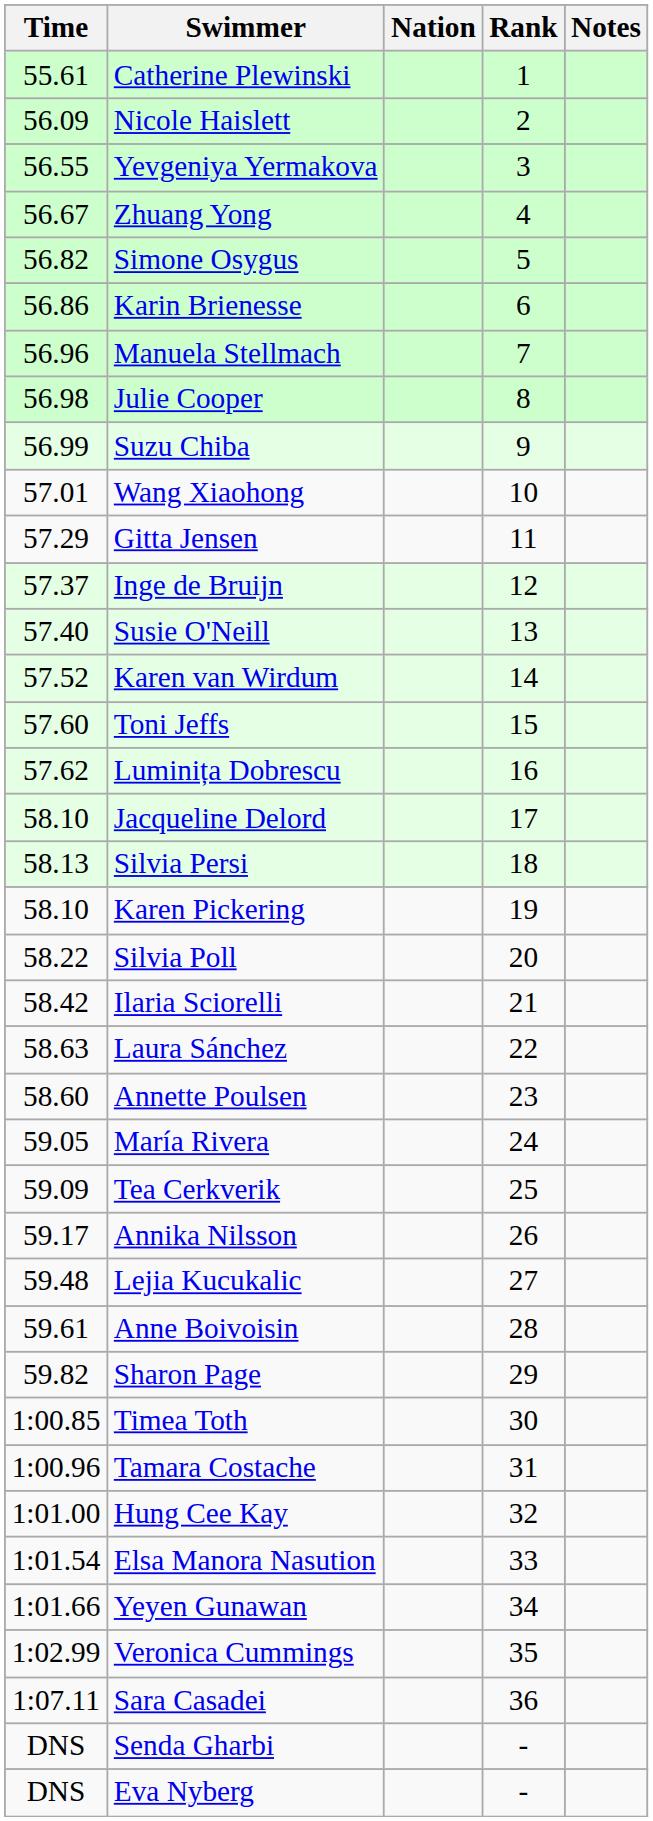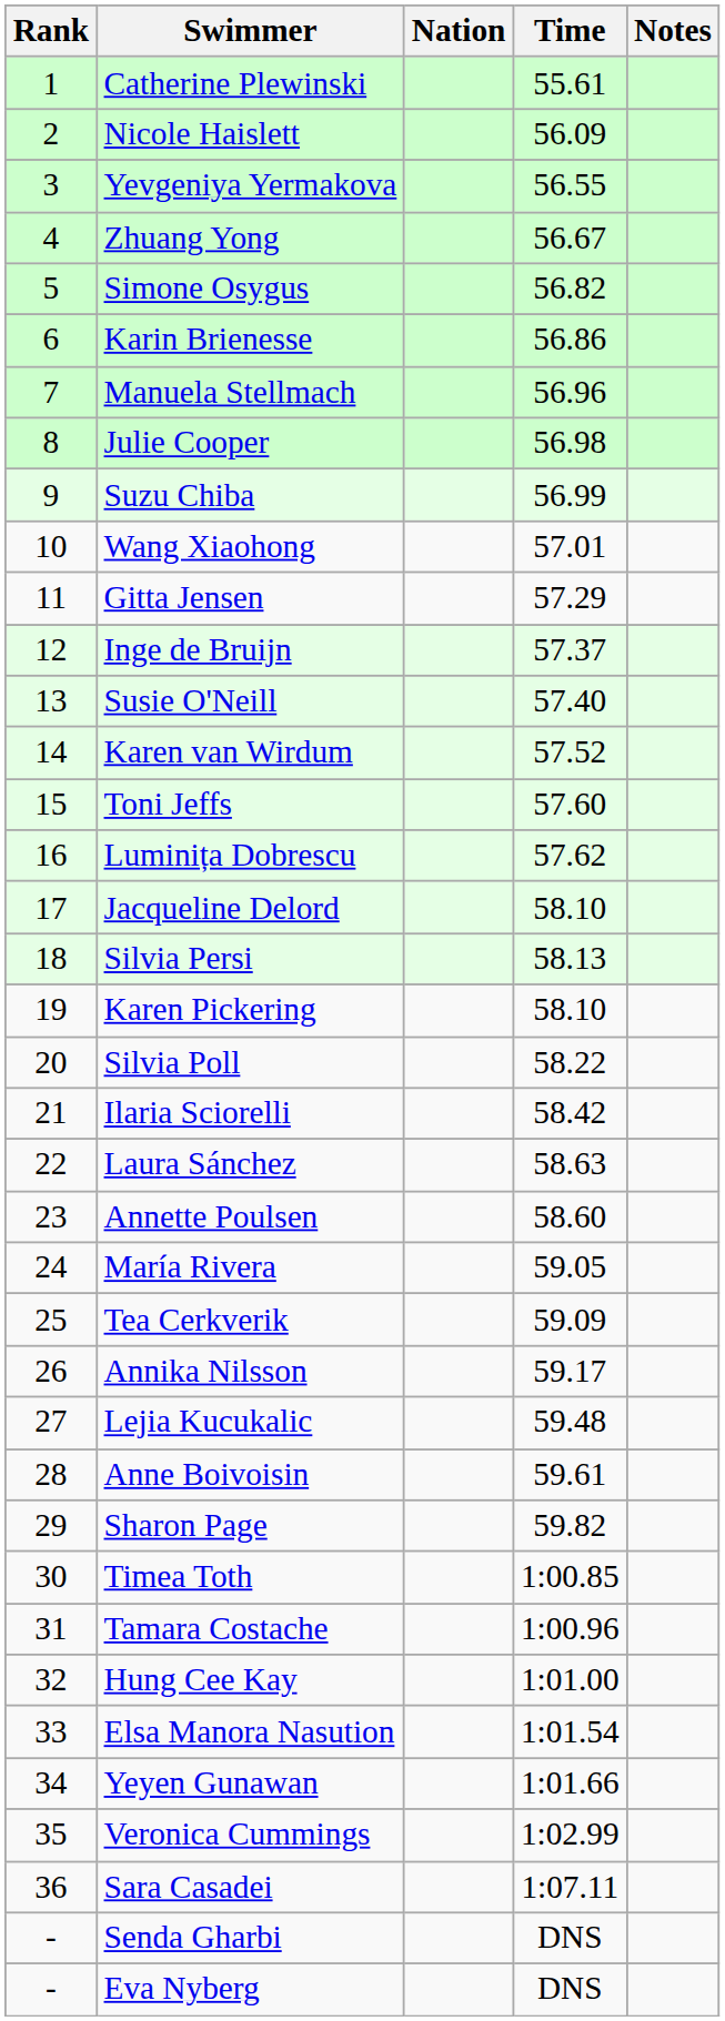 <table class="wikitable sortable" style="text-align:center">
 <tr>
-<th>Time</th>
+<th>Rank</th>
 <th>Swimmer</th>
 <th>Nation</th>
-<th>Rank</th>
+<th>Time</th>
 <th>Notes</th>
 </tr>
 <tr bgcolor=ccffcc>
-<td>55.61</td>
+<td>1</td>
 <td align=left><a href='#'>Catherine Plewinski</a></td>
 <td align=left></td>
-<td>1</td>
+<td>55.61</td>
 <td></td>
 </tr>
 <tr bgcolor=ccffcc>
-<td>56.09</td>
+<td>2</td>
 <td align=left><a href='#'>Nicole Haislett</a></td>
 <td align=left></td>
-<td>2</td>
+<td>56.09</td>
 <td></td>
 </tr>
 <tr bgcolor=ccffcc>
-<td>56.55</td>
+<td>3</td>
 <td align=left><a href='#'>Yevgeniya Yermakova</a></td>
 <td align=left></td>
-<td>3</td>
+<td>56.55</td>
 <td></td>
 </tr>
 <tr bgcolor=ccffcc>
-<td>56.67</td>
+<td>4</td>
 <td align=left><a href='#'>Zhuang Yong</a></td>
 <td align=left></td>
-<td>4</td>
+<td>56.67</td>
 <td></td>
 </tr>
 <tr bgcolor=ccffcc>
-<td>56.82</td>
+<td>5</td>
 <td align=left><a href='#'>Simone Osygus</a></td>
 <td align=left></td>
-<td>5</td>
+<td>56.82</td>
 <td></td>
 </tr>
 <tr bgcolor=ccffcc>
-<td>56.86</td>
+<td>6</td>
 <td align=left><a href='#'>Karin Brienesse</a></td>
 <td align=left></td>
-<td>6</td>
+<td>56.86</td>
 <td></td>
 </tr>
 <tr bgcolor=ccffcc>
-<td>56.96</td>
+<td>7</td>
 <td align=left><a href='#'>Manuela Stellmach</a></td>
 <td align=left></td>
-<td>7</td>
+<td>56.96</td>
 <td></td>
 </tr>
 <tr bgcolor=ccffcc>
-<td>56.98</td>
+<td>8</td>
 <td align=left><a href='#'>Julie Cooper</a></td>
 <td align=left></td>
-<td>8</td>
+<td>56.98</td>
 <td></td>
 </tr>
 <tr bgcolor=e5ffe5>
-<td>56.99</td>
+<td>9</td>
 <td align=left><a href='#'>Suzu Chiba</a></td>
 <td align=left></td>
-<td>9</td>
+<td>56.99</td>
 <td></td>
 </tr>
 <tr>
-<td>57.01</td>
+<td>10</td>
 <td align=left><a href='#'>Wang Xiaohong</a></td>
 <td align=left></td>
-<td>10</td>
+<td>57.01</td>
 <td></td>
 </tr>
 <tr>
-<td>57.29</td>
+<td>11</td>
 <td align=left><a href='#'>Gitta Jensen</a></td>
 <td align=left></td>
-<td>11</td>
+<td>57.29</td>
 <td></td>
 </tr>
 <tr bgcolor=e5ffe5>
-<td>57.37</td>
+<td>12</td>
 <td align=left><a href='#'>Inge de Bruijn</a></td>
 <td align=left></td>
-<td>12</td>
+<td>57.37</td>
 <td></td>
 </tr>
 <tr bgcolor=e5ffe5>
-<td>57.40</td>
+<td>13</td>
 <td align=left><a href='#'>Susie O'Neill</a></td>
 <td align=left></td>
-<td>13</td>
+<td>57.40</td>
 <td></td>
 </tr>
 <tr bgcolor=e5ffe5>
-<td>57.52</td>
+<td>14</td>
 <td align=left><a href='#'>Karen van Wirdum</a></td>
 <td align=left></td>
-<td>14</td>
+<td>57.52</td>
 <td></td>
 </tr>
 <tr bgcolor=e5ffe5>
-<td>57.60</td>
+<td>15</td>
 <td align=left><a href='#'>Toni Jeffs</a></td>
 <td align=left></td>
-<td>15</td>
+<td>57.60</td>
 <td></td>
 </tr>
 <tr bgcolor=e5ffe5>
-<td>57.62</td>
+<td>16</td>
 <td align=left><a href='#'>Luminița Dobrescu</a></td>
 <td align=left></td>
-<td>16</td>
+<td>57.62</td>
 <td></td>
 </tr>
 <tr bgcolor=e5ffe5>
-<td>58.10</td>
+<td>17</td>
 <td align=left><a href='#'>Jacqueline Delord</a></td>
 <td align=left></td>
-<td>17</td>
+<td>58.10</td>
 <td></td>
 </tr>
 <tr bgcolor=e5ffe5>
-<td>58.13</td>
+<td>18</td>
 <td align=left><a href='#'>Silvia Persi</a></td>
 <td align=left></td>
-<td>18</td>
+<td>58.13</td>
 <td></td>
 </tr>
 <tr>
-<td>58.10</td>
+<td>19</td>
 <td align=left><a href='#'>Karen Pickering</a></td>
 <td align=left></td>
-<td>19</td>
+<td>58.10</td>
 <td></td>
 </tr>
 <tr>
-<td>58.22</td>
+<td>20</td>
 <td align=left><a href='#'>Silvia Poll</a></td>
 <td align=left></td>
-<td>20</td>
+<td>58.22</td>
 <td></td>
 </tr>
 <tr>
-<td>58.42</td>
+<td>21</td>
 <td align=left><a href='#'>Ilaria Sciorelli</a></td>
 <td align=left></td>
-<td>21</td>
+<td>58.42</td>
 <td></td>
 </tr>
 <tr>
-<td>58.63</td>
+<td>22</td>
 <td align=left><a href='#'>Laura Sánchez</a></td>
 <td align=left></td>
-<td>22</td>
+<td>58.63</td>
 <td></td>
 </tr>
 <tr>
-<td>58.60</td>
+<td>23</td>
 <td align=left><a href='#'>Annette Poulsen</a></td>
 <td align=left></td>
-<td>23</td>
+<td>58.60</td>
 <td></td>
 </tr>
 <tr>
-<td>59.05</td>
+<td>24</td>
 <td align=left><a href='#'>María Rivera</a></td>
 <td align=left></td>
-<td>24</td>
+<td>59.05</td>
 <td></td>
 </tr>
 <tr>
-<td>59.09</td>
+<td>25</td>
 <td align=left><a href='#'>Tea Cerkverik</a></td>
 <td align=left></td>
-<td>25</td>
+<td>59.09</td>
 <td></td>
 </tr>
 <tr>
-<td>59.17</td>
+<td>26</td>
 <td align=left><a href='#'>Annika Nilsson</a></td>
 <td align=left></td>
-<td>26</td>
+<td>59.17</td>
 <td></td>
 </tr>
 <tr>
-<td>59.48</td>
+<td>27</td>
 <td align=left><a href='#'>Lejia Kucukalic</a></td>
 <td align=left></td>
-<td>27</td>
+<td>59.48</td>
 <td></td>
 </tr>
 <tr>
-<td>59.61</td>
+<td>28</td>
 <td align=left><a href='#'>Anne Boivoisin</a></td>
 <td align=left></td>
-<td>28</td>
+<td>59.61</td>
 <td></td>
 </tr>
 <tr>
-<td>59.82</td>
+<td>29</td>
 <td align=left><a href='#'>Sharon Page</a></td>
 <td align=left></td>
-<td>29</td>
+<td>59.82</td>
 <td></td>
 </tr>
 <tr>
-<td>1:00.85</td>
+<td>30</td>
 <td align=left><a href='#'>Timea Toth</a></td>
 <td align=left></td>
-<td>30</td>
+<td>1:00.85</td>
 <td></td>
 </tr>
 <tr>
-<td>1:00.96</td>
+<td>31</td>
 <td align=left><a href='#'>Tamara Costache</a></td>
 <td align=left></td>
-<td>31</td>
+<td>1:00.96</td>
 <td></td>
 </tr>
 <tr>
-<td>1:01.00</td>
+<td>32</td>
 <td align=left><a href='#'>Hung Cee Kay</a></td>
 <td align=left></td>
-<td>32</td>
+<td>1:01.00</td>
 <td></td>
 </tr>
 <tr>
-<td>1:01.54</td>
+<td>33</td>
 <td align=left><a href='#'>Elsa Manora Nasution</a></td>
 <td align=left></td>
-<td>33</td>
+<td>1:01.54</td>
 <td></td>
 </tr>
 <tr>
-<td>1:01.66</td>
+<td>34</td>
 <td align=left><a href='#'>Yeyen Gunawan</a></td>
 <td align=left></td>
-<td>34</td>
+<td>1:01.66</td>
 <td></td>
 </tr>
 <tr>
-<td>1:02.99</td>
+<td>35</td>
 <td align=left><a href='#'>Veronica Cummings</a></td>
 <td align=left></td>
-<td>35</td>
+<td>1:02.99</td>
 <td></td>
 </tr>
 <tr>
-<td>1:07.11</td>
+<td>36</td>
 <td align=left><a href='#'>Sara Casadei</a></td>
 <td align=left></td>
-<td>36</td>
+<td>1:07.11</td>
 <td></td>
 </tr>
 <tr>
-<td>DNS</td>
+<td>-</td>
 <td align=left><a href='#'>Senda Gharbi</a></td>
 <td align=left></td>
-<td>-</td>
+<td>DNS</td>
 <td></td>
 </tr>
 <tr>
-<td>DNS</td>
+<td>-</td>
 <td align=left><a href='#'>Eva Nyberg</a></td>
 <td align=left></td>
-<td>-</td>
+<td>DNS</td>
 <td></td>
 </tr>
 </table>
